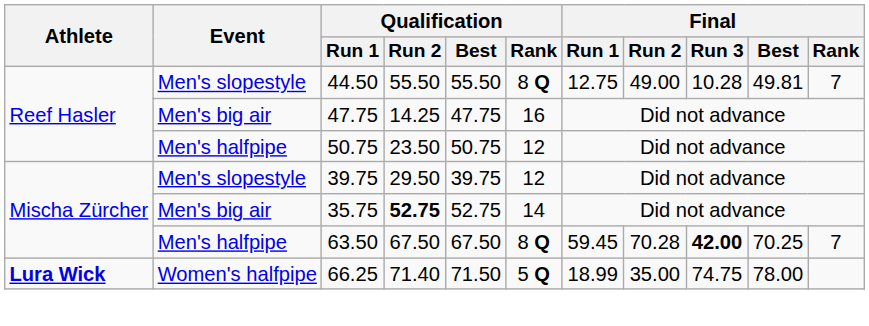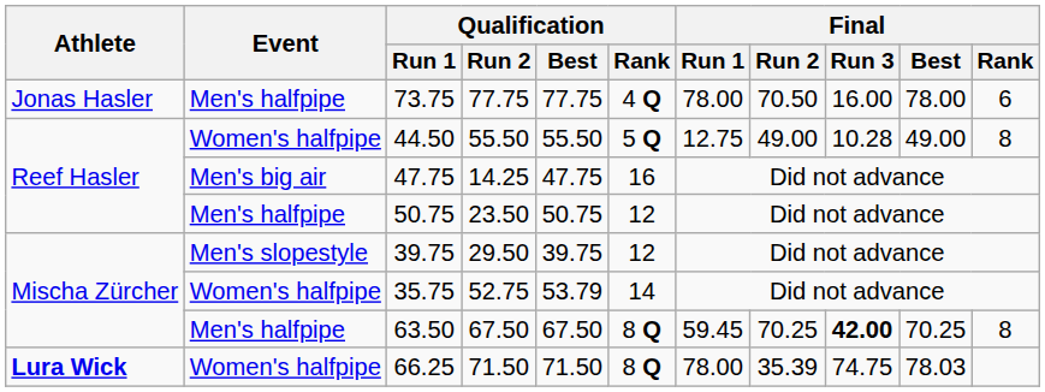 <table class="wikitable" style="font-size:90%">
 <tr>
 <th rowspan=2>Athlete</th>
 <th rowspan=2>Event</th>
 <th colspan=4>Qualification</th>
 <th colspan=5>Final</th>
 </tr>
 <tr style="font-size:95%">
 <th>Run 1</th>
 <th>Run 2</th>
 <th>Best</th>
 <th>Rank</th>
 <th>Run 1</th>
 <th>Run 2</th>
 <th>Run 3</th>
 <th>Best</th>
 <th>Rank</th>
 </tr>
 <tr align=center>
+<td align=left><a href='#'>Jonas Hasler</a></td>
+<td align=left><a href='#'>Men's halfpipe</a></td>
+<td>73.75</td>
+<td>77.75</td>
+<td>77.75</td>
+<td>4 <strong>Q</strong></td>
+<td>78.00</td>
+<td>70.50</td>
+<td>16.00</td>
+<td>78.00</td>
+<td>6</td>
+</tr>
+<tr align=center>
 <td align=left rowspan=3><a href='#'>Reef Hasler</a></td>
-<td align=left><a href='#'>Men's slopestyle</a></td>
+<td align=left><a href='#'>Women's halfpipe</a></td>
 <td>44.50</td>
 <td>55.50</td>
 <td>55.50</td>
-<td>8 <strong>Q</strong></td>
+<td>5 <strong>Q</strong></td>
 <td>12.75</td>
 <td>49.00</td>
 <td>10.28</td>
-<td>49.81</td>
-<td>7</td>
+<td>49.00</td>
+<td>8</td>
 </tr>
 <tr align=center>
 <td align=left><a href='#'>Men's big air</a></td>
 <td>47.75</td>
 <td>14.25</td>
 <td>47.75</td>
 <td>16</td>
 <td colspan=5>Did not advance</td>
 </tr>
 <tr align=center>
 <td align=left><a href='#'>Men's halfpipe</a></td>
 <td>50.75</td>
 <td>23.50</td>
 <td>50.75</td>
 <td>12</td>
 <td colspan=5>Did not advance</td>
 </tr>
 <tr align=center>
 <td align=left rowspan=3><a href='#'>Mischa Zürcher</a></td>
 <td align=left><a href='#'>Men's slopestyle</a></td>
 <td>39.75</td>
 <td>29.50</td>
 <td>39.75</td>
 <td>12</td>
 <td colspan=5>Did not advance</td>
 </tr>
 <tr align=center>
-<td align=left><a href='#'>Men's big air</a></td>
+<td align=left><a href='#'>Women's halfpipe</a></td>
 <td>35.75</td>
-<td><strong>52.75</strong></td>
 <td>52.75</td>
+<td>53.79</td>
 <td>14</td>
 <td colspan=5>Did not advance</td>
 </tr>
 <tr align=center>
 <td align=left><a href='#'>Men's halfpipe</a></td>
 <td>63.50</td>
 <td>67.50</td>
 <td>67.50</td>
 <td>8 <strong>Q</strong></td>
 <td>59.45</td>
-<td>70.28</td>
+<td>70.25</td>
 <td><strong>42.00</strong></td>
 <td>70.25</td>
-<td>7</td>
+<td>8</td>
 </tr>
 <tr align=center>
 <td align=left><strong><a href='#'>Lura Wick</a></strong></td>
 <td align=left><a href='#'>Women's halfpipe</a></td>
 <td>66.25</td>
-<td>71.40</td>
 <td>71.50</td>
-<td>5 <strong>Q</strong></td>
-<td>18.99</td>
-<td>35.00</td>
+<td>71.50</td>
+<td>8 <strong>Q</strong></td>
+<td>78.00</td>
+<td>35.39</td>
 <td>74.75</td>
-<td>78.00</td>
+<td>78.03</td>
 <td></td>
 </tr>
 </table>
